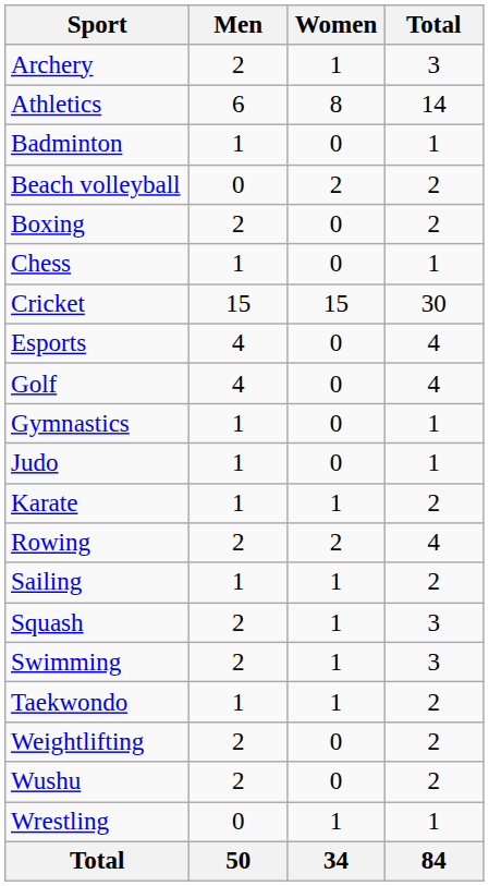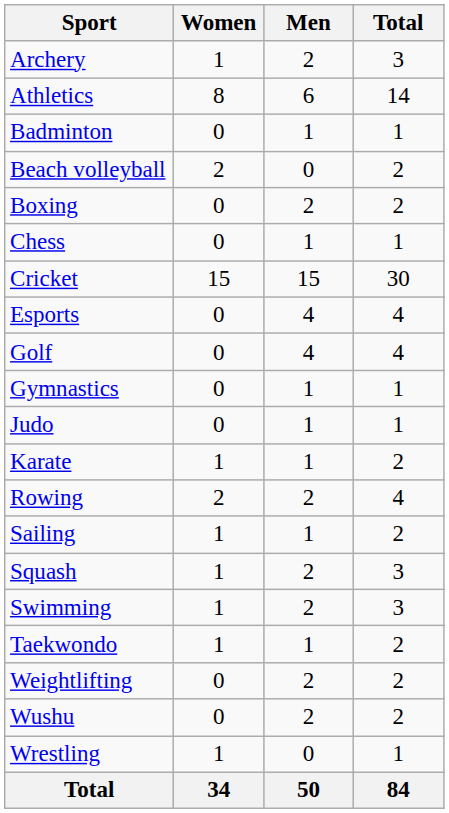 <table class="wikitable sortable" style="text-align:center;">
 <tr>
 <th width=110>Sport</th>
+<th width=55>Women</th>
 <th width=55>Men</th>
-<th width=55>Women</th>
 <th width=55>Total</th>
 </tr>
 <tr>
 <td align=left><a href='#'>Archery</a></td>
+<td>1</td>
 <td>2</td>
-<td>1</td>
 <td>3</td>
 </tr>
 <tr>
 <td align=left><a href='#'>Athletics</a></td>
+<td>8</td>
 <td>6</td>
-<td>8</td>
 <td>14</td>
 </tr>
 <tr>
 <td align=left><a href='#'>Badminton</a></td>
+<td>0</td>
 <td>1</td>
-<td>0</td>
 <td>1</td>
 </tr>
 <tr>
 <td align=left><a href='#'>Beach volleyball</a></td>
+<td>2</td>
+<td>0</td>
+<td>2</td>
+</tr>
+<tr>
+<td align=left><a href='#'>Boxing</a></td>
 <td>0</td>
 <td>2</td>
 <td>2</td>
 </tr>
 <tr>
-<td align=left><a href='#'>Boxing</a></td>
-<td>2</td>
+<td align=left><a href='#'>Chess</a></td>
 <td>0</td>
-<td>2</td>
-</tr>
-<tr>
-<td align=left><a href='#'>Chess</a></td>
 <td>1</td>
-<td>0</td>
 <td>1</td>
 </tr>
 <tr>
 <td align=left><a href='#'>Cricket</a></td>
 <td>15</td>
 <td>15</td>
 <td>30</td>
 </tr>
 <tr>
 <td align=left><a href='#'>Esports</a></td>
+<td>0</td>
 <td>4</td>
-<td>0</td>
 <td>4</td>
 </tr>
 <tr>
 <td align=left><a href='#'>Golf</a></td>
+<td>0</td>
 <td>4</td>
-<td>0</td>
 <td>4</td>
 </tr>
 <tr>
 <td align=left><a href='#'>Gymnastics</a></td>
+<td>0</td>
 <td>1</td>
-<td>0</td>
 <td>1</td>
 </tr>
 <tr>
 <td align=left><a href='#'>Judo</a></td>
+<td>0</td>
 <td>1</td>
-<td>0</td>
 <td>1</td>
 </tr>
 <tr>
 <td align=left><a href='#'>Karate</a></td>
 <td>1</td>
 <td>1</td>
 <td>2</td>
 </tr>
 <tr>
 <td align=left><a href='#'>Rowing</a></td>
 <td>2</td>
 <td>2</td>
 <td>4</td>
 </tr>
 <tr>
 <td align=left><a href='#'>Sailing</a></td>
 <td>1</td>
 <td>1</td>
 <td>2</td>
 </tr>
 <tr>
 <td align=left><a href='#'>Squash</a></td>
+<td>1</td>
 <td>2</td>
-<td>1</td>
 <td>3</td>
 </tr>
 <tr>
 <td align=left><a href='#'>Swimming</a></td>
+<td>1</td>
 <td>2</td>
-<td>1</td>
 <td>3</td>
 </tr>
 <tr>
 <td align=left><a href='#'>Taekwondo</a></td>
 <td>1</td>
 <td>1</td>
 <td>2</td>
 </tr>
 <tr>
 <td align=left><a href='#'>Weightlifting</a></td>
+<td>0</td>
 <td>2</td>
-<td>0</td>
 <td>2</td>
 </tr>
 <tr>
 <td align=left><a href='#'>Wushu</a></td>
+<td>0</td>
 <td>2</td>
-<td>0</td>
 <td>2</td>
 </tr>
 <tr>
 <td align=left><a href='#'>Wrestling</a></td>
+<td>1</td>
 <td>0</td>
-<td>1</td>
 <td>1</td>
 </tr>
 <tr>
 <th>Total</th>
+<th>34</th>
 <th>50</th>
-<th>34</th>
 <th>84</th>
 </tr>
 </table>
